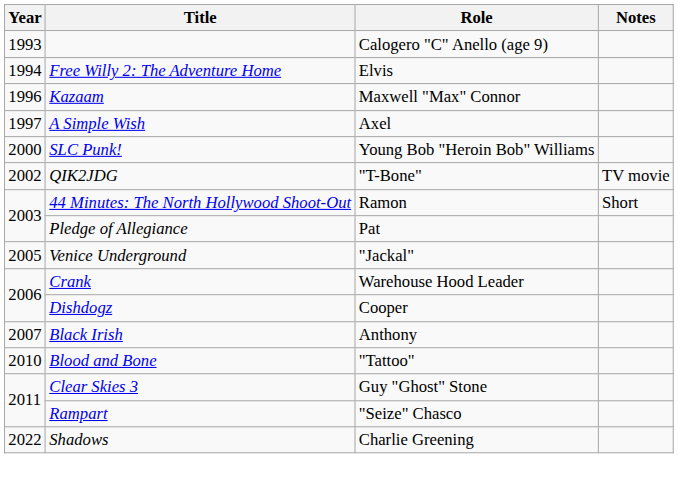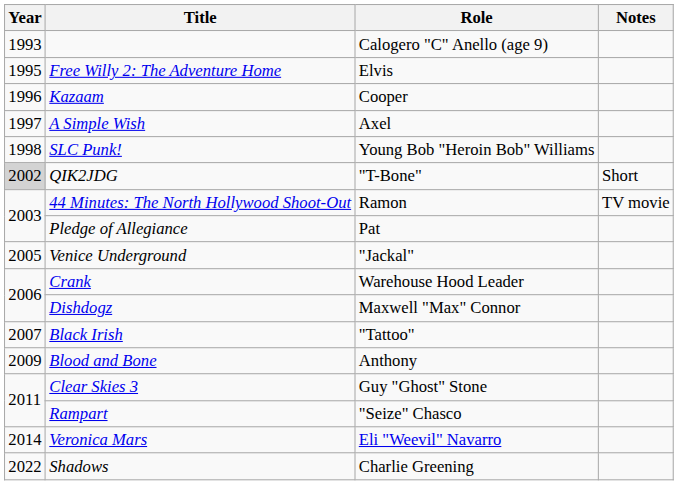 <table class="wikitable sortable">
 <tr>
 <th>Year</th>
 <th>Title</th>
 <th>Role</th>
 <th class="unsortable">Notes</th>
 </tr>
 <tr>
 <td>1993</td>
 <td><em></em></td>
 <td>Calogero "C" Anello (age 9)</td>
 <td></td>
 </tr>
 <tr>
-<td>1994</td>
+<td>1995</td>
 <td><em><a href='#'>Free Willy 2: The Adventure Home</a></em></td>
 <td>Elvis</td>
 <td></td>
 </tr>
 <tr>
 <td>1996</td>
 <td><em><a href='#'>Kazaam</a></em></td>
-<td>Maxwell "Max" Connor</td>
+<td>Cooper</td>
 <td></td>
 </tr>
 <tr>
 <td>1997</td>
 <td><em><a href='#'>A Simple Wish</a></em></td>
 <td>Axel</td>
 <td></td>
 </tr>
 <tr>
-<td>2000</td>
+<td>1998</td>
 <td><em><a href='#'>SLC Punk!</a></em></td>
 <td>Young Bob "Heroin Bob" Williams</td>
 <td></td>
 </tr>
 <tr>
-<td>2002</td>
+<td style="background: lightgrey;">2002</td>
 <td><em>QIK2JDG</em></td>
 <td>"T-Bone"</td>
-<td>TV movie</td>
+<td>Short</td>
 </tr>
 <tr>
 <td rowspan="2">2003</td>
 <td><em><a href='#'>44 Minutes: The North Hollywood Shoot-Out</a></em></td>
 <td>Ramon</td>
-<td>Short</td>
+<td>TV movie</td>
 </tr>
 <tr>
 <td><em>Pledge of Allegiance</em></td>
 <td>Pat</td>
 <td></td>
 </tr>
 <tr>
 <td>2005</td>
 <td><em>Venice Underground</em></td>
 <td>"Jackal"</td>
 <td></td>
 </tr>
 <tr>
 <td rowspan="2">2006</td>
 <td><em><a href='#'>Crank</a></em></td>
 <td>Warehouse Hood Leader</td>
 <td></td>
 </tr>
 <tr>
 <td><em><a href='#'>Dishdogz</a></em></td>
-<td>Cooper</td>
+<td>Maxwell "Max" Connor</td>
 <td></td>
 </tr>
 <tr>
 <td>2007</td>
 <td><em><a href='#'>Black Irish</a></em></td>
-<td>Anthony</td>
+<td>"Tattoo"</td>
 <td></td>
 </tr>
 <tr>
-<td>2010</td>
+<td>2009</td>
 <td><em><a href='#'>Blood and Bone</a></em></td>
-<td>"Tattoo"</td>
+<td>Anthony</td>
 <td></td>
 </tr>
 <tr>
 <td rowspan="2">2011</td>
 <td><em><a href='#'>Clear Skies 3</a></em></td>
 <td>Guy "Ghost" Stone</td>
 <td></td>
 </tr>
 <tr>
 <td><em><a href='#'>Rampart</a></em></td>
 <td>"Seize" Chasco</td>
 <td></td>
 </tr>
 <tr>
+<td>2014</td>
+<td><em><a href='#'>Veronica Mars</a></em></td>
+<td><a href='#'>Eli "Weevil" Navarro</a></td>
+<td></td>
+</tr>
+<tr>
 <td>2022</td>
 <td><em>Shadows</em></td>
 <td>Charlie Greening</td>
 <td></td>
 </tr>
 </table>
